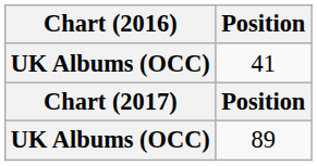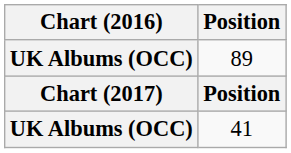 <table class="wikitable plainrowheaders" style="text-align:center">
 <tr>
 <th scope="col">Chart (2016)</th>
 <th scope="col">Position</th>
 </tr>
 <tr>
 <th scope="row">UK Albums (OCC)</th>
-<td>41</td>
+<td>89</td>
 </tr>
 <tr>
 <th scope="col">Chart (2017)</th>
 <th scope="col">Position</th>
 </tr>
 <tr>
 <th scope="row">UK Albums (OCC)</th>
-<td>89</td>
+<td>41</td>
 </tr>
 </table>
